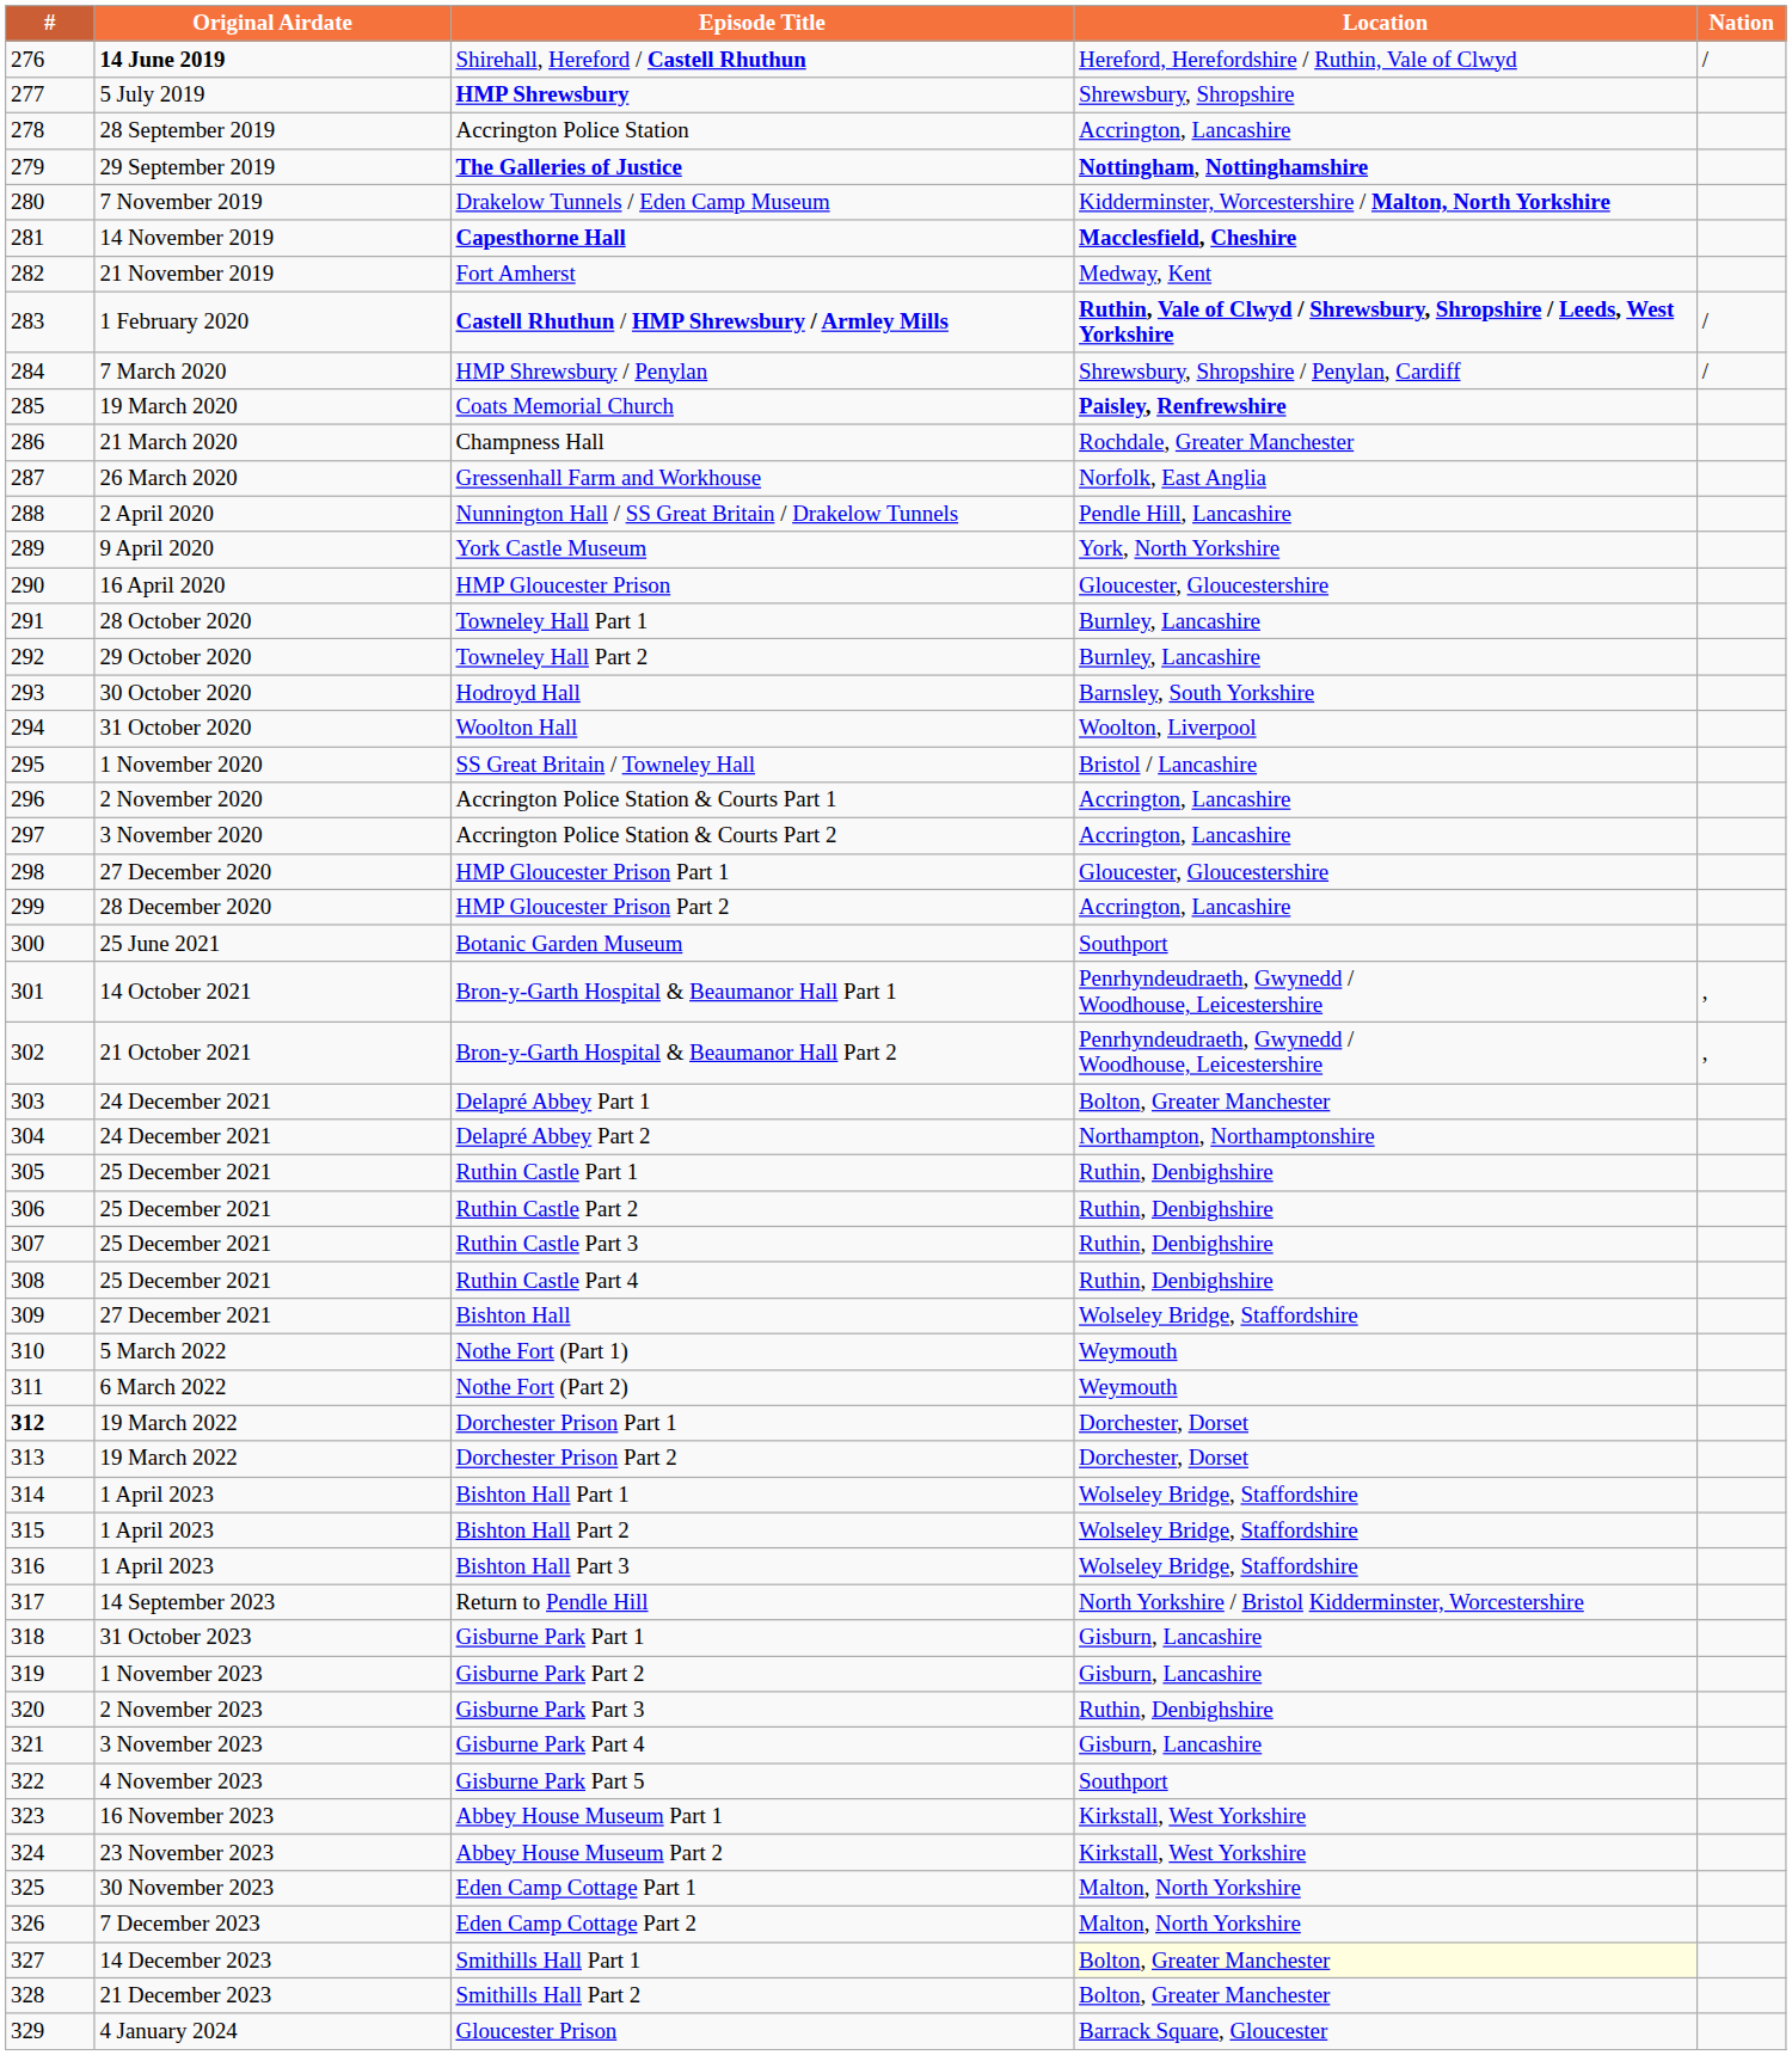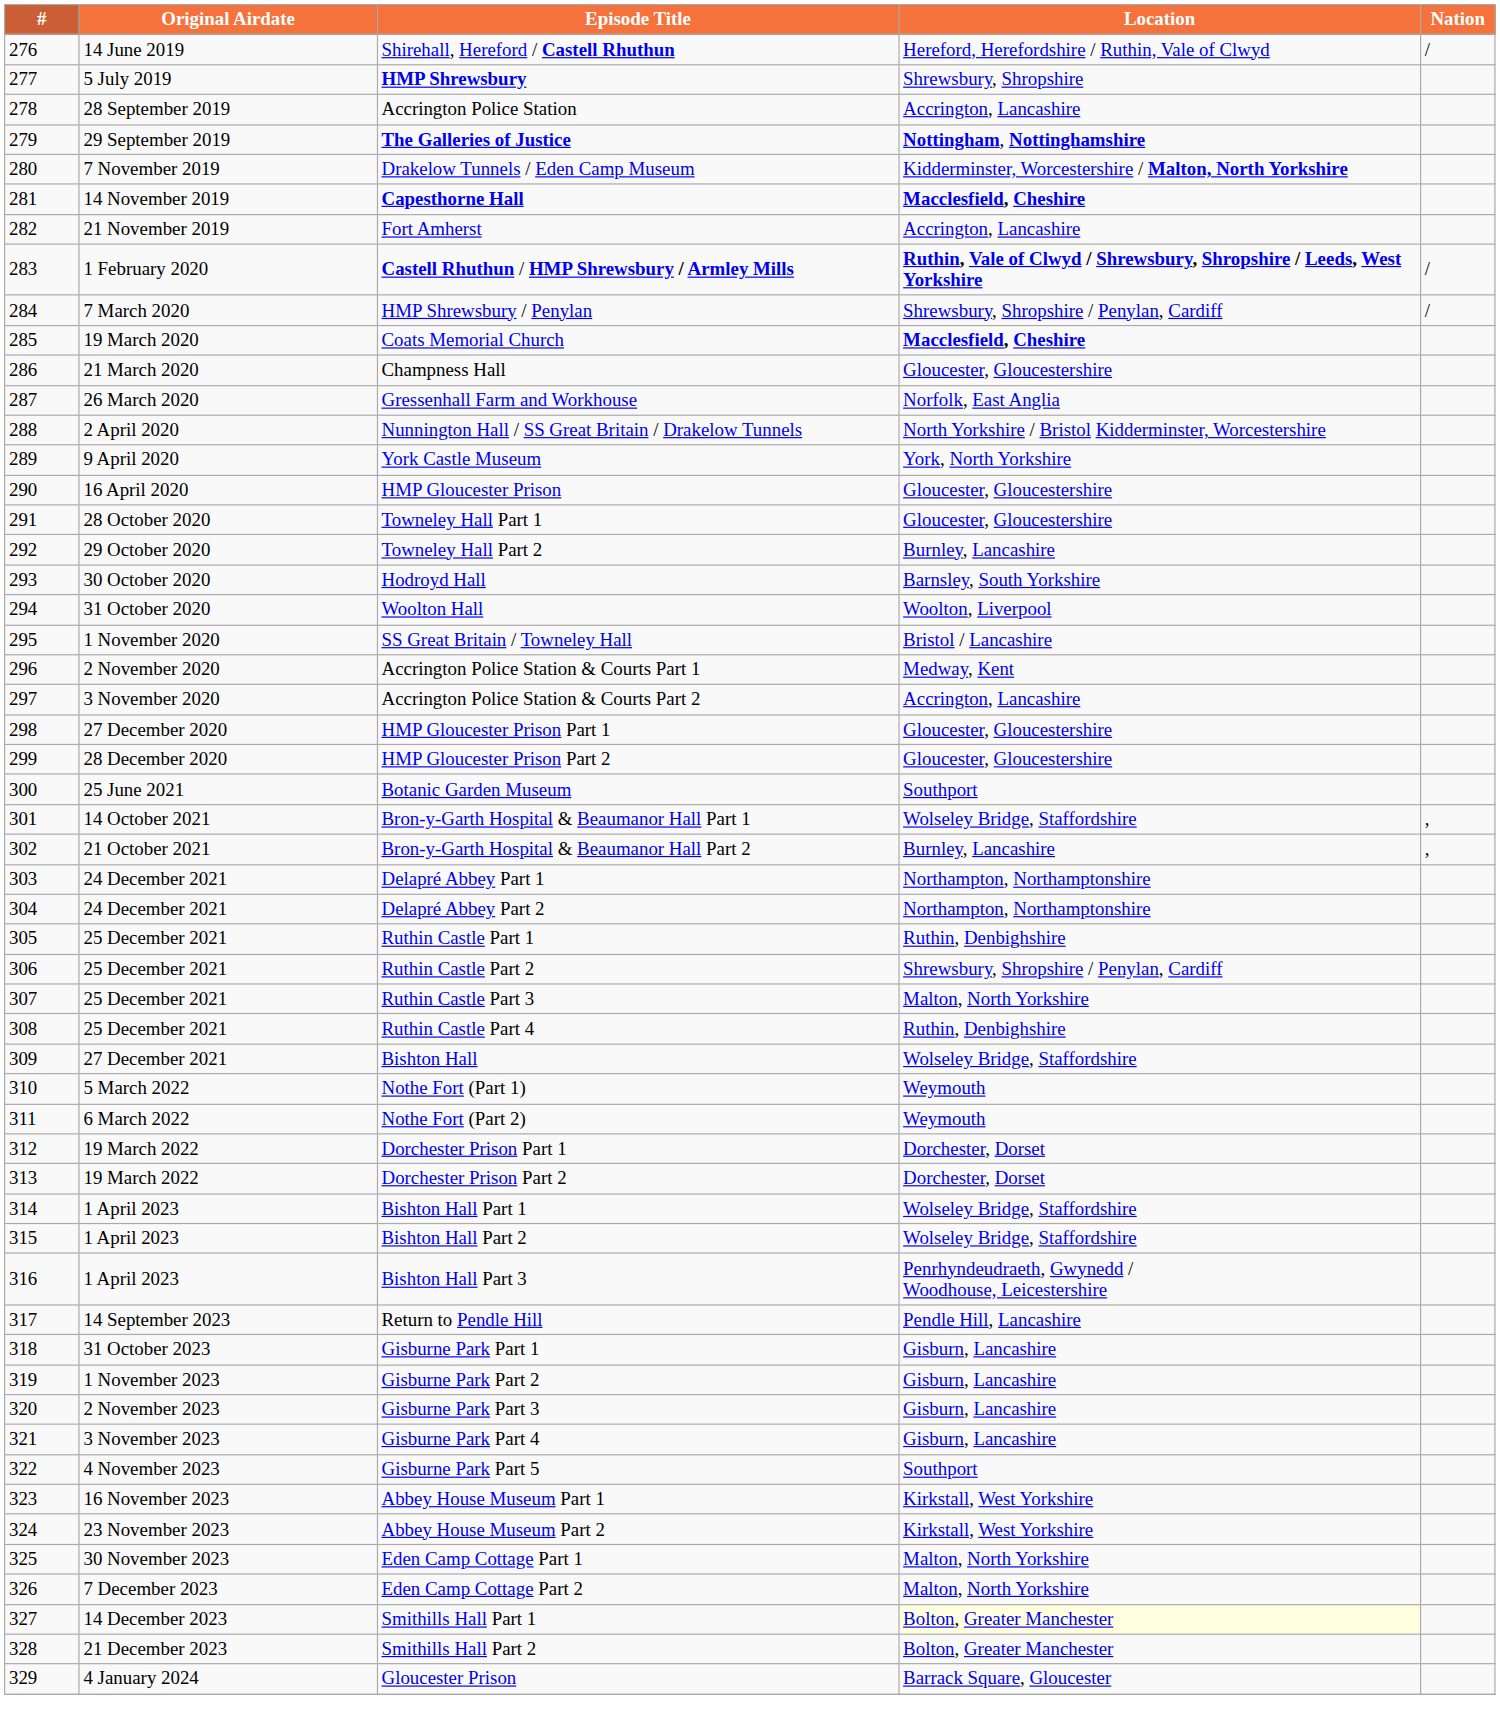 <table class="wikitable" id="series_list" style="margin: auto; width: 100%">
 <tr style="background:#964b00; color:white;">
 <th style="width:5%; background:#CB5E34;"><strong>#</strong></th>
 <th style="width:20%; background:#F6723D;"><strong> Original Airdate</strong></th>
 <th style="width:35%; background:#F6723D;"><strong>Episode Title</strong></th>
 <th style="width:35%; background:#F6723D;"><strong>Location</strong></th>
 <th style="width:35%; background:#F6723D;"><strong>Nation</strong></th>
 </tr>
 <tr>
 <td>276</td>
-<td><strong>14 June 2019</strong></td>
+<td>14 June 2019</td>
 <td><a href='#'>Shirehall</a>, <a href='#'>Hereford</a> / <strong><a href='#'>Castell Rhuthun</a></strong></td>
 <td><a href='#'>Hereford, Herefordshire</a> / <a href='#'>Ruthin, Vale of Clwyd</a></td>
 <td> / </td>
 </tr>
 <tr>
 <td>277</td>
 <td>5 July 2019</td>
 <td><strong><a href='#'>HMP Shrewsbury</a></strong></td>
 <td><a href='#'>Shrewsbury</a>, <a href='#'>Shropshire</a></td>
 <td></td>
 </tr>
 <tr>
 <td>278</td>
 <td>28 September 2019</td>
 <td>Accrington Police Station</td>
 <td><a href='#'>Accrington</a>, <a href='#'>Lancashire</a></td>
 <td></td>
 </tr>
 <tr>
 <td>279</td>
 <td>29 September 2019</td>
 <td><strong><a href='#'>The Galleries of Justice</a></strong></td>
 <td><strong><a href='#'>Nottingham</a></strong>, <strong><a href='#'>Nottinghamshire</a></strong></td>
 <td></td>
 </tr>
 <tr>
 <td>280</td>
 <td>7 November 2019</td>
 <td><a href='#'>Drakelow Tunnels</a> / <a href='#'>Eden Camp Museum</a></td>
 <td><a href='#'>Kidderminster, Worcestershire</a> / <strong><a href='#'>Malton, North Yorkshire</a></strong></td>
 <td></td>
 </tr>
 <tr>
 <td>281</td>
 <td>14 November 2019</td>
 <td><strong><a href='#'>Capesthorne Hall</a></strong></td>
 <td><strong><a href='#'>Macclesfield</a>, <a href='#'>Cheshire</a></strong></td>
 <td></td>
 </tr>
 <tr>
 <td>282</td>
 <td>21 November 2019</td>
 <td><a href='#'>Fort Amherst</a></td>
-<td><a href='#'>Medway</a>, <a href='#'>Kent</a></td>
+<td><a href='#'>Accrington</a>, <a href='#'>Lancashire</a></td>
 <td></td>
 </tr>
 <tr>
 <td>283</td>
 <td>1 February 2020</td>
 <td><strong><a href='#'>Castell Rhuthun</a></strong> / <strong><a href='#'>HMP Shrewsbury</a> / <a href='#'>Armley Mills</a></strong></td>
 <td><strong><a href='#'>Ruthin</a>, <a href='#'>Vale of Clwyd</a> / <a href='#'>Shrewsbury</a>, <a href='#'>Shropshire</a> / <a href='#'>Leeds</a>, <a href='#'>West Yorkshire</a></strong></td>
 <td> / </td>
 </tr>
 <tr>
 <td>284</td>
 <td>7 March 2020</td>
 <td><a href='#'>HMP Shrewsbury</a> / <a href='#'>Penylan</a></td>
 <td><a href='#'>Shrewsbury</a>, <a href='#'>Shropshire</a> / <a href='#'>Penylan</a>, <a href='#'>Cardiff</a></td>
 <td> / </td>
 </tr>
 <tr>
 <td>285</td>
 <td>19 March 2020</td>
 <td><a href='#'>Coats Memorial Church</a></td>
-<td><strong><a href='#'>Paisley</a>, <a href='#'>Renfrewshire</a></strong><br></td>
+<td><strong><a href='#'>Macclesfield</a>, <a href='#'>Cheshire</a></strong></td>
 <td></td>
 </tr>
 <tr>
 <td>286</td>
 <td>21 March 2020</td>
 <td>Champness Hall</td>
-<td><a href='#'>Rochdale</a>, <a href='#'>Greater Manchester</a></td>
+<td><a href='#'>Gloucester</a>, <a href='#'>Gloucestershire</a></td>
 <td></td>
 </tr>
 <tr>
 <td>287</td>
 <td>26 March 2020</td>
 <td><a href='#'>Gressenhall Farm and Workhouse</a></td>
 <td><a href='#'>Norfolk</a>, <a href='#'>East Anglia</a></td>
 <td></td>
 </tr>
 <tr>
 <td>288</td>
 <td>2 April 2020</td>
 <td><a href='#'>Nunnington Hall</a> / <a href='#'>SS Great Britain</a> / <a href='#'>Drakelow Tunnels</a></td>
-<td><a href='#'>Pendle Hill</a>, <a href='#'>Lancashire</a></td>
+<td><a href='#'>North Yorkshire</a> / <a href='#'>Bristol</a> <a href='#'>Kidderminster, Worcestershire</a></td>
 <td></td>
 </tr>
 <tr>
 <td>289</td>
 <td>9 April 2020</td>
 <td><a href='#'>York Castle Museum</a></td>
 <td><a href='#'>York</a>, <a href='#'>North Yorkshire</a></td>
 <td></td>
 </tr>
 <tr>
 <td>290</td>
 <td>16 April 2020</td>
 <td><a href='#'>HMP Gloucester Prison</a></td>
 <td><a href='#'>Gloucester</a>, <a href='#'>Gloucestershire</a></td>
 <td></td>
 </tr>
 <tr>
 <td>291</td>
 <td>28 October 2020</td>
 <td><a href='#'>Towneley Hall</a> Part 1</td>
-<td><a href='#'>Burnley</a>, <a href='#'>Lancashire</a></td>
+<td><a href='#'>Gloucester</a>, <a href='#'>Gloucestershire</a></td>
 <td></td>
 </tr>
 <tr>
 <td>292</td>
 <td>29 October 2020</td>
 <td><a href='#'>Towneley Hall</a> Part 2</td>
 <td><a href='#'>Burnley</a>, <a href='#'>Lancashire</a></td>
 <td></td>
 </tr>
 <tr>
 <td>293</td>
 <td>30 October 2020</td>
 <td><a href='#'>Hodroyd Hall</a></td>
 <td><a href='#'>Barnsley</a>, <a href='#'>South Yorkshire</a></td>
 <td></td>
 </tr>
 <tr>
 <td>294</td>
 <td>31 October 2020</td>
 <td><a href='#'>Woolton Hall</a></td>
 <td><a href='#'>Woolton</a>, <a href='#'>Liverpool</a></td>
 <td></td>
 </tr>
 <tr>
 <td>295</td>
 <td>1 November 2020</td>
 <td><a href='#'>SS Great Britain</a> / <a href='#'>Towneley Hall</a></td>
 <td><a href='#'>Bristol</a> / <a href='#'>Lancashire</a></td>
 <td></td>
 </tr>
 <tr>
 <td>296</td>
 <td>2 November 2020</td>
 <td>Accrington Police Station & Courts Part 1</td>
-<td><a href='#'>Accrington</a>, <a href='#'>Lancashire</a></td>
+<td><a href='#'>Medway</a>, <a href='#'>Kent</a></td>
 <td></td>
 </tr>
 <tr>
 <td>297</td>
 <td>3 November 2020</td>
 <td>Accrington Police Station & Courts Part 2</td>
 <td><a href='#'>Accrington</a>, <a href='#'>Lancashire</a></td>
 <td></td>
 </tr>
 <tr>
 <td>298</td>
 <td>27 December 2020</td>
 <td><a href='#'>HMP Gloucester Prison</a> Part 1</td>
 <td><a href='#'>Gloucester</a>, <a href='#'>Gloucestershire</a></td>
 <td></td>
 </tr>
 <tr>
 <td>299</td>
 <td>28 December 2020</td>
 <td><a href='#'>HMP Gloucester Prison</a> Part 2</td>
-<td><a href='#'>Accrington</a>, <a href='#'>Lancashire</a></td>
+<td><a href='#'>Gloucester</a>, <a href='#'>Gloucestershire</a></td>
 <td></td>
 </tr>
 <tr>
 <td>300</td>
 <td>25 June 2021</td>
 <td><a href='#'>Botanic Garden Museum</a></td>
 <td><a href='#'>Southport</a></td>
 <td></td>
 </tr>
 <tr>
 <td>301</td>
 <td>14 October 2021</td>
 <td><a href='#'>Bron-y-Garth Hospital</a> & <a href='#'>Beaumanor Hall</a> Part 1</td>
-<td><a href='#'>Penrhyndeudraeth</a>, <a href='#'>Gwynedd</a> /<br><a href='#'>Woodhouse, Leicestershire</a></td>
+<td><a href='#'>Wolseley Bridge</a>, <a href='#'>Staffordshire</a></td>
 <td>, </td>
 </tr>
 <tr>
 <td>302</td>
 <td>21 October 2021</td>
 <td><a href='#'>Bron-y-Garth Hospital</a> & <a href='#'>Beaumanor Hall</a> Part 2</td>
-<td><a href='#'>Penrhyndeudraeth</a>, <a href='#'>Gwynedd</a> /<br><a href='#'>Woodhouse, Leicestershire</a></td>
+<td><a href='#'>Burnley</a>, <a href='#'>Lancashire</a></td>
 <td>, </td>
 </tr>
 <tr>
 <td>303</td>
 <td>24 December 2021</td>
 <td><a href='#'>Delapré Abbey</a> Part 1</td>
-<td><a href='#'>Bolton</a>, <a href='#'>Greater  Manchester</a></td>
+<td><a href='#'>Northampton</a>, <a href='#'>Northamptonshire</a></td>
 <td></td>
 </tr>
 <tr>
 <td>304</td>
 <td>24 December 2021</td>
 <td><a href='#'>Delapré Abbey</a> Part 2</td>
 <td><a href='#'>Northampton</a>, <a href='#'>Northamptonshire</a></td>
 <td></td>
 </tr>
 <tr>
 <td>305</td>
 <td>25 December 2021</td>
 <td><a href='#'>Ruthin Castle</a> Part 1</td>
 <td><a href='#'>Ruthin</a>, <a href='#'>Denbighshire</a></td>
 <td></td>
 </tr>
 <tr>
 <td>306</td>
 <td>25 December 2021</td>
 <td><a href='#'>Ruthin Castle</a> Part 2</td>
-<td><a href='#'>Ruthin</a>, <a href='#'>Denbighshire</a></td>
+<td><a href='#'>Shrewsbury</a>, <a href='#'>Shropshire</a> / <a href='#'>Penylan</a>, <a href='#'>Cardiff</a></td>
 <td></td>
 </tr>
 <tr>
 <td>307</td>
 <td>25 December 2021</td>
 <td><a href='#'>Ruthin Castle</a> Part 3</td>
-<td><a href='#'>Ruthin</a>, <a href='#'>Denbighshire</a></td>
+<td><a href='#'>Malton</a>, <a href='#'>North Yorkshire</a></td>
 <td></td>
 </tr>
 <tr>
 <td>308</td>
 <td>25 December 2021</td>
 <td><a href='#'>Ruthin Castle</a> Part 4</td>
 <td><a href='#'>Ruthin</a>, <a href='#'>Denbighshire</a></td>
 <td></td>
 </tr>
 <tr>
 <td>309</td>
 <td>27 December 2021</td>
 <td><a href='#'>Bishton Hall</a></td>
 <td><a href='#'>Wolseley Bridge</a>, <a href='#'>Staffordshire</a></td>
 <td></td>
 </tr>
 <tr>
 <td>310</td>
 <td>5 March 2022</td>
 <td><a href='#'>Nothe Fort</a> (Part 1)</td>
 <td><a href='#'>Weymouth</a></td>
 <td></td>
 </tr>
 <tr>
 <td>311</td>
 <td>6 March 2022</td>
 <td><a href='#'>Nothe Fort</a> (Part 2)</td>
 <td><a href='#'>Weymouth</a></td>
 <td></td>
 </tr>
 <tr>
-<td><strong>312</strong></td>
+<td>312</td>
 <td>19 March 2022</td>
 <td><a href='#'>Dorchester Prison</a> Part 1</td>
 <td><a href='#'>Dorchester</a>, <a href='#'>Dorset</a></td>
 <td></td>
 </tr>
 <tr>
 <td>313</td>
 <td>19 March 2022</td>
 <td><a href='#'>Dorchester Prison</a> Part 2</td>
 <td><a href='#'>Dorchester</a>, <a href='#'>Dorset</a></td>
 <td></td>
 </tr>
 <tr>
 <td>314</td>
 <td>1 April  2023</td>
 <td><a href='#'>Bishton Hall</a> Part 1</td>
 <td><a href='#'>Wolseley Bridge</a>, <a href='#'>Staffordshire</a></td>
 <td></td>
 </tr>
 <tr>
 <td>315</td>
 <td>1 April  2023</td>
 <td><a href='#'>Bishton Hall</a> Part 2</td>
 <td><a href='#'>Wolseley Bridge</a>, <a href='#'>Staffordshire</a></td>
 <td></td>
 </tr>
 <tr>
 <td>316</td>
 <td>1 April  2023</td>
 <td><a href='#'>Bishton Hall</a> Part 3</td>
-<td><a href='#'>Wolseley Bridge</a>, <a href='#'>Staffordshire</a></td>
+<td><a href='#'>Penrhyndeudraeth</a>, <a href='#'>Gwynedd</a> /<br><a href='#'>Woodhouse, Leicestershire</a></td>
 <td></td>
 </tr>
 <tr>
 <td>317</td>
 <td>14 September  2023</td>
 <td>Return to <a href='#'>Pendle Hill</a></td>
-<td><a href='#'>North Yorkshire</a> / <a href='#'>Bristol</a> <a href='#'>Kidderminster, Worcestershire</a></td>
+<td><a href='#'>Pendle Hill</a>, <a href='#'>Lancashire</a></td>
 <td></td>
 </tr>
 <tr>
 <td>318</td>
 <td>31 October  2023</td>
 <td><a href='#'>Gisburne Park</a> Part 1</td>
 <td><a href='#'>Gisburn</a>, <a href='#'>Lancashire</a></td>
 <td></td>
 </tr>
 <tr>
 <td>319</td>
 <td>1 November  2023</td>
 <td><a href='#'>Gisburne Park</a> Part 2</td>
 <td><a href='#'>Gisburn</a>, <a href='#'>Lancashire</a></td>
 <td></td>
 </tr>
 <tr>
 <td>320</td>
 <td>2 November  2023</td>
 <td><a href='#'>Gisburne Park</a> Part 3</td>
-<td><a href='#'>Ruthin</a>, <a href='#'>Denbighshire</a></td>
+<td><a href='#'>Gisburn</a>, <a href='#'>Lancashire</a></td>
 <td></td>
 </tr>
 <tr>
 <td>321</td>
 <td>3 November  2023</td>
 <td><a href='#'>Gisburne Park</a> Part 4</td>
 <td><a href='#'>Gisburn</a>, <a href='#'>Lancashire</a></td>
 <td></td>
 </tr>
 <tr>
 <td>322</td>
 <td>4 November  2023</td>
 <td><a href='#'>Gisburne Park</a> Part 5</td>
 <td><a href='#'>Southport</a></td>
 <td></td>
 </tr>
 <tr>
 <td>323</td>
 <td>16 November  2023</td>
 <td><a href='#'>Abbey House Museum</a> Part 1</td>
 <td><a href='#'>Kirkstall</a>, <a href='#'>West Yorkshire</a></td>
 <td></td>
 </tr>
 <tr>
 <td>324</td>
 <td>23 November  2023</td>
 <td><a href='#'>Abbey House Museum</a> Part 2</td>
 <td><a href='#'>Kirkstall</a>, <a href='#'>West Yorkshire</a></td>
 <td></td>
 </tr>
 <tr>
 <td>325</td>
 <td>30 November  2023</td>
 <td><a href='#'>Eden Camp Cottage</a> Part 1</td>
 <td><a href='#'>Malton</a>, <a href='#'>North Yorkshire</a></td>
 <td></td>
 </tr>
 <tr>
 <td>326</td>
 <td>7 December  2023</td>
 <td><a href='#'>Eden Camp Cottage</a> Part 2</td>
 <td><a href='#'>Malton</a>, <a href='#'>North Yorkshire</a></td>
 <td></td>
 </tr>
 <tr>
 <td>327</td>
 <td>14 December  2023</td>
 <td><a href='#'>Smithills Hall</a> Part 1</td>
 <td style="background: lightyellow;"><a href='#'>Bolton</a>, <a href='#'>Greater  Manchester</a></td>
 <td></td>
 </tr>
 <tr>
 <td>328</td>
 <td>21 December  2023</td>
 <td><a href='#'>Smithills Hall</a> Part 2</td>
 <td><a href='#'>Bolton</a>, <a href='#'>Greater  Manchester</a></td>
 <td></td>
 </tr>
 <tr>
 <td>329</td>
 <td>4 January 2024</td>
 <td><a href='#'>Gloucester Prison</a></td>
 <td><a href='#'>Barrack Square</a>, <a href='#'>Gloucester</a></td>
 <td></td>
 </tr>
 <tr>
 </tr>
 </table>
